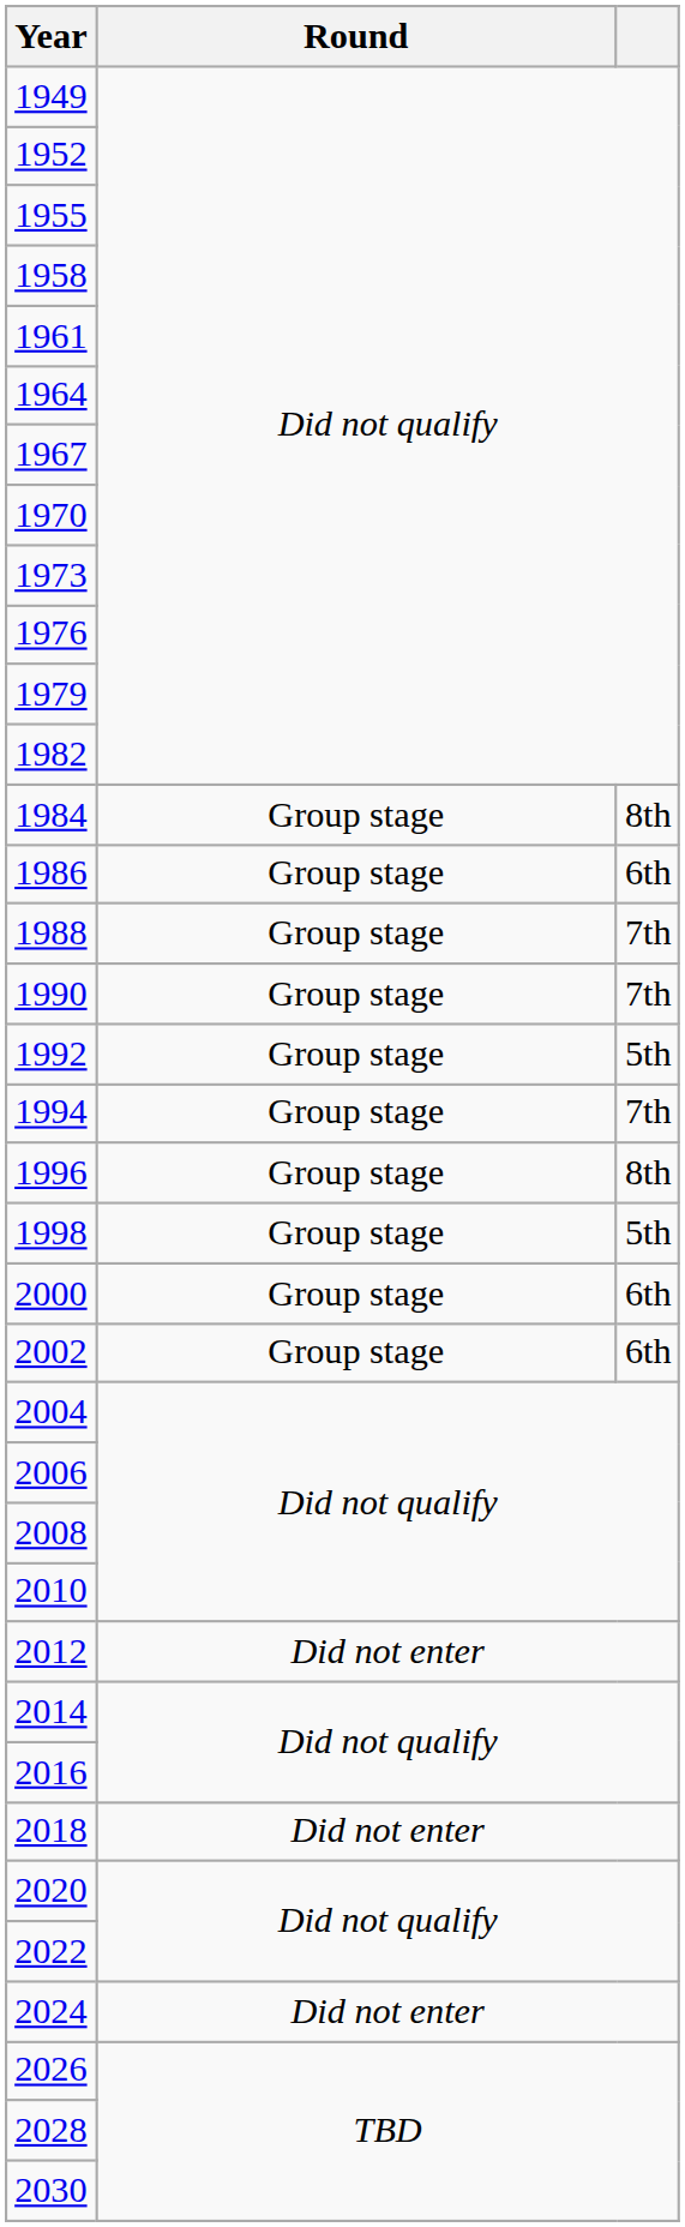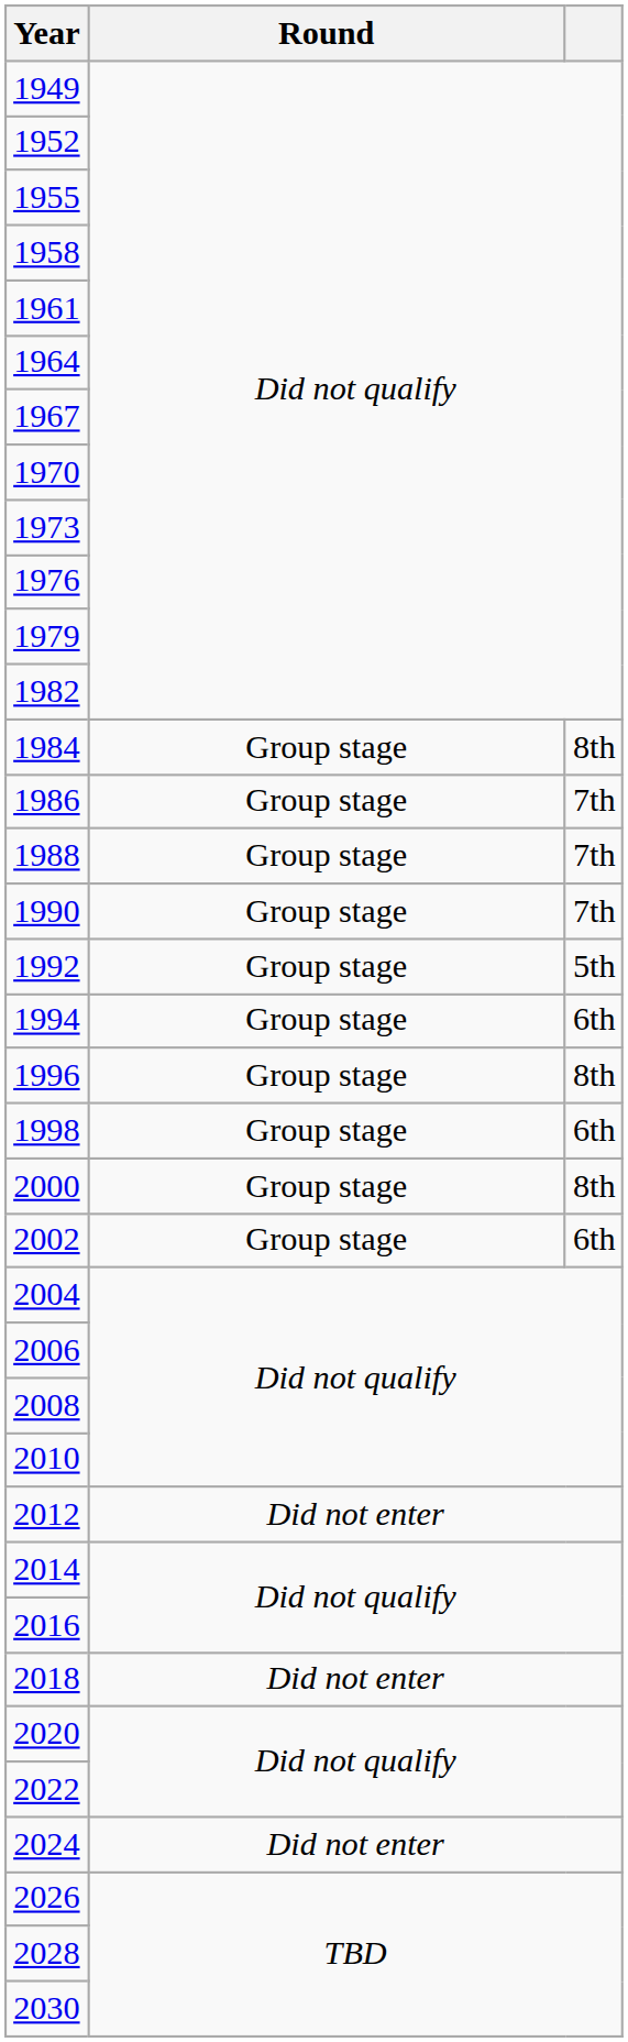 <table class="wikitable" style="text-align: center; font-size:90%">
 <tr>
 <th>Year</th>
 <th style="width:200px">Round</th>
 <th></th>
 </tr>
 <tr>
 <td><a href='#'>1949</a></td>
 <td colspan="2" rowspan="12"><em>Did not qualify</em></td>
 </tr>
 <tr>
 <td><a href='#'>1952</a></td>
 </tr>
 <tr>
 <td><a href='#'>1955</a></td>
 </tr>
 <tr>
 <td><a href='#'>1958</a></td>
 </tr>
 <tr>
 <td><a href='#'>1961</a></td>
 </tr>
 <tr>
 <td><a href='#'>1964</a></td>
 </tr>
 <tr>
 <td><a href='#'>1967</a></td>
 </tr>
 <tr>
 <td><a href='#'>1970</a></td>
 </tr>
 <tr>
 <td><a href='#'>1973</a></td>
 </tr>
 <tr>
 <td><a href='#'>1976</a></td>
 </tr>
 <tr>
 <td><a href='#'>1979</a></td>
 </tr>
 <tr>
 <td><a href='#'>1982</a></td>
 </tr>
 <tr>
 <td><a href='#'>1984</a></td>
 <td>Group stage</td>
 <td>8th</td>
 </tr>
 <tr>
 <td><a href='#'>1986</a></td>
 <td>Group stage</td>
-<td>6th</td>
+<td>7th</td>
 </tr>
 <tr>
 <td><a href='#'>1988</a></td>
 <td>Group stage</td>
 <td>7th</td>
 </tr>
 <tr>
 <td><a href='#'>1990</a></td>
 <td>Group stage</td>
 <td>7th</td>
 </tr>
 <tr>
 <td><a href='#'>1992</a></td>
 <td>Group stage</td>
 <td>5th</td>
 </tr>
 <tr>
 <td><a href='#'>1994</a></td>
 <td>Group stage</td>
-<td>7th</td>
+<td>6th</td>
 </tr>
 <tr>
 <td><a href='#'>1996</a></td>
 <td>Group stage</td>
 <td>8th</td>
 </tr>
 <tr>
 <td><a href='#'>1998</a></td>
 <td>Group stage</td>
-<td>5th</td>
+<td>6th</td>
 </tr>
 <tr>
 <td><a href='#'>2000</a></td>
 <td>Group stage</td>
-<td>6th</td>
+<td>8th</td>
 </tr>
 <tr>
 <td><a href='#'>2002</a></td>
 <td>Group stage</td>
 <td>6th</td>
 </tr>
 <tr>
 <td><a href='#'>2004</a></td>
 <td colspan="2" rowspan="4"><em>Did not qualify</em></td>
 </tr>
 <tr>
 <td><a href='#'>2006</a></td>
 </tr>
 <tr>
 <td><a href='#'>2008</a></td>
 </tr>
 <tr>
 <td><a href='#'>2010</a></td>
 </tr>
 <tr>
 <td><a href='#'>2012</a></td>
 <td colspan="2"><em>Did not enter</em></td>
 </tr>
 <tr>
 <td><a href='#'>2014</a></td>
 <td colspan="2" rowspan="2"><em>Did not qualify</em></td>
 </tr>
 <tr>
 <td><a href='#'>2016</a></td>
 </tr>
 <tr>
 <td><a href='#'>2018</a></td>
 <td colspan="2"><em>Did not enter</em></td>
 </tr>
 <tr>
 <td><a href='#'>2020</a></td>
 <td colspan="2" rowspan="2"><em>Did not qualify</em></td>
 </tr>
 <tr>
 <td><a href='#'>2022</a></td>
 </tr>
 <tr>
 <td><a href='#'>2024</a></td>
 <td colspan="2"><em>Did not enter</em></td>
 </tr>
 <tr>
 <td><a href='#'>2026</a></td>
 <td colspan="2" rowspan="3"><em>TBD</em></td>
 </tr>
 <tr>
 <td><a href='#'>2028</a></td>
 </tr>
 <tr>
 <td><a href='#'>2030</a></td>
 </tr>
 </table>
